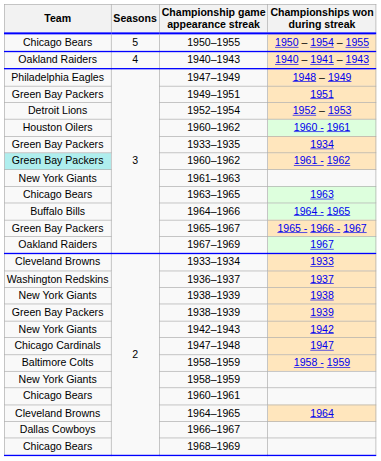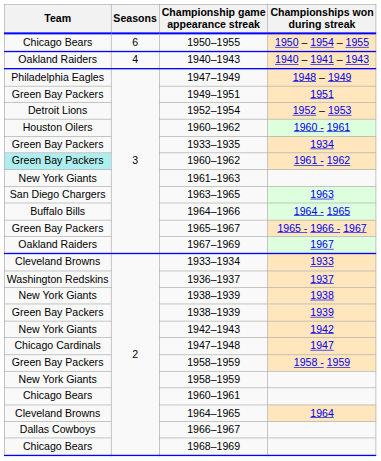 <table class="wikitable sortable" style="text-align:center">
 <tr>
 <th style="border-bottom: 3px solid blue;">Team</th>
 <th style="border-bottom: 3px solid blue;">Seasons</th>
 <th style="border-bottom: 3px solid blue;">Championship game <br>appearance streak</th>
 <th style="border-bottom: 3px solid blue;">Championships won<br>during streak</th>
 </tr>
 <tr style="border-bottom: 2px solid blue;">
 <td>Chicago Bears</td>
-<td>5</td>
+<td>6</td>
 <td>1950–1955</td>
 <td bgcolor="#FFE6BD"><a href='#'>1950</a> – <a href='#'>1954</a> – <a href='#'>1955</a></td>
 </tr>
 <tr style="border-bottom: 2px solid blue;">
 <td>Oakland Raiders</td>
 <td>4</td>
 <td>1940–1943</td>
 <td bgcolor="#FFE6BD"><a href='#'>1940</a> – <a href='#'>1941</a> –  <a href='#'>1943</a></td>
 </tr>
 <tr style="border-top: 2px solid blue;">
 <td>Philadelphia Eagles</td>
 <td rowspan="11">3</td>
 <td>1947–1949</td>
 <td bgcolor="#FFE6BD"><a href='#'>1948</a> – <a href='#'>1949</a></td>
 </tr>
 <tr>
 <td>Green Bay Packers</td>
 <td>1949–1951</td>
 <td bgcolor="#FFE6BD"><a href='#'>1951</a></td>
 </tr>
 <tr>
 <td>Detroit Lions</td>
 <td>1952–1954</td>
 <td bgcolor="#FFE6BD"><a href='#'>1952</a> – <a href='#'>1953</a></td>
 </tr>
 <tr>
 <td>Houston Oilers</td>
 <td>1960–1962</td>
 <td bgcolor="#DDFFDD"><a href='#'>1960 -</a> <a href='#'>1961</a></td>
 </tr>
 <tr>
 <td>Green Bay Packers</td>
 <td>1933–1935</td>
 <td bgcolor="#FFE6BD"><a href='#'>1934</a></td>
 </tr>
 <tr>
 <td style="background: paleturquoise;">Green Bay Packers</td>
 <td>1960–1962</td>
 <td bgcolor="#FFE6BD"><a href='#'>1961 -</a> <a href='#'>1962</a></td>
 </tr>
 <tr>
 <td>New York Giants</td>
 <td>1961–1963</td>
 <td></td>
 </tr>
 <tr>
-<td>Chicago Bears</td>
+<td>San Diego Chargers</td>
 <td>1963–1965</td>
 <td bgcolor="#DDFFDD"><a href='#'>1963</a></td>
 </tr>
 <tr>
 <td>Buffalo Bills</td>
 <td>1964–1966</td>
 <td bgcolor="#DDFFDD"><a href='#'>1964 -</a> <a href='#'>1965</a></td>
 </tr>
 <tr>
 <td>Green Bay Packers</td>
 <td>1965–1967</td>
 <td bgcolor="#FFE6BD"><a href='#'>1965 -</a> <a href='#'>1966 -</a> <a href='#'>1967</a></td>
 </tr>
 <tr>
 <td>Oakland Raiders</td>
 <td>1967–1969</td>
 <td bgcolor="#DDFFDD"><a href='#'>1967</a></td>
 </tr>
 <tr style="border-top: 2px solid blue;">
 <td>Cleveland Browns</td>
 <td rowspan="12">2</td>
 <td>1933–1934</td>
 <td bgcolor="#FFE6BD"><a href='#'>1933</a></td>
 </tr>
 <tr>
 <td>Washington Redskins</td>
 <td>1936–1937</td>
 <td bgcolor="#FFE6BD"><a href='#'>1937</a></td>
 </tr>
 <tr>
 <td>New York Giants</td>
 <td>1938–1939</td>
 <td bgcolor="#FFE6BD"><a href='#'>1938</a></td>
 </tr>
 <tr>
 <td>Green Bay Packers</td>
 <td>1938–1939</td>
 <td bgcolor="#FFE6BD"><a href='#'>1939</a></td>
 </tr>
 <tr>
 <td>New York Giants</td>
 <td>1942–1943</td>
 <td bgcolor="#FFE6BD"><a href='#'>1942</a></td>
 </tr>
 <tr>
 <td>Chicago Cardinals</td>
 <td>1947–1948</td>
 <td bgcolor="#FFE6BD"><a href='#'>1947</a></td>
 </tr>
 <tr>
-<td>Baltimore Colts</td>
+<td>Green Bay Packers</td>
 <td>1958–1959</td>
 <td bgcolor="#FFE6BD"><a href='#'>1958 -</a> <a href='#'>1959</a></td>
 </tr>
 <tr>
 <td>New York Giants</td>
 <td>1958–1959</td>
 <td></td>
 </tr>
 <tr>
 <td>Chicago Bears</td>
 <td>1960–1961</td>
 <td></td>
 </tr>
 <tr>
 <td>Cleveland Browns</td>
 <td>1964–1965</td>
 <td bgcolor="#FFE6BD"><a href='#'>1964</a></td>
 </tr>
 <tr>
 <td>Dallas Cowboys</td>
 <td>1966–1967</td>
 <td></td>
 </tr>
 <tr style="border-bottom: 2px solid blue;">
 <td>Chicago Bears</td>
 <td>1968–1969</td>
 <td></td>
 </tr>
 </table>
